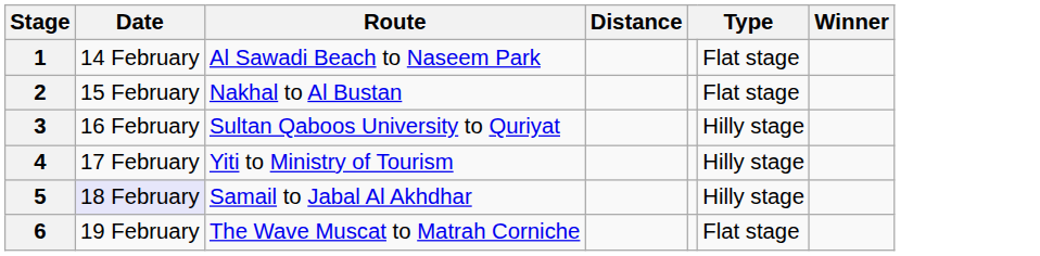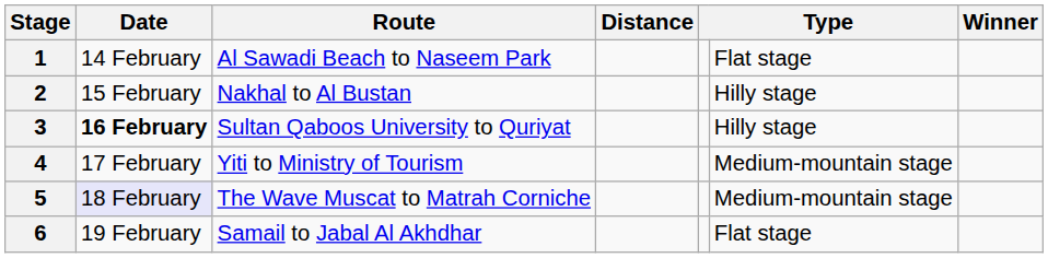 <table class="wikitable">
 <tr>
 <th scope="col">Stage</th>
 <th scope="col">Date</th>
 <th scope="col">Route</th>
 <th scope="col">Distance</th>
 <th colspan="2" scope="col">Type</th>
 <th scope="col">Winner</th>
 </tr>
 <tr>
 <th scope="row">1</th>
 <td>14 February</td>
 <td><a href='#'>Al Sawadi Beach</a> to <a href='#'>Naseem Park</a></td>
 <td style="text-align:center;"></td>
 <td></td>
 <td>Flat stage</td>
 <td></td>
 </tr>
 <tr>
 <th scope="row">2</th>
 <td>15 February</td>
 <td><a href='#'>Nakhal</a> to <a href='#'>Al Bustan</a></td>
 <td style="text-align:center;"></td>
 <td></td>
-<td>Flat stage</td>
+<td>Hilly stage</td>
 <td></td>
 </tr>
 <tr>
 <th scope="row">3</th>
-<td>16 February</td>
+<td><strong>16 February</strong></td>
 <td><a href='#'>Sultan Qaboos University</a> to <a href='#'>Quriyat</a></td>
 <td style="text-align:center;"></td>
 <td></td>
 <td>Hilly stage</td>
 <td></td>
 </tr>
 <tr>
 <th scope="row">4</th>
 <td>17 February</td>
 <td><a href='#'>Yiti</a> to <a href='#'>Ministry of Tourism</a></td>
 <td style="text-align:center;"></td>
 <td></td>
-<td>Hilly stage</td>
+<td>Medium-mountain stage</td>
 <td></td>
 </tr>
 <tr>
 <th scope="row">5</th>
 <td style="background: lavender;">18 February</td>
-<td><a href='#'>Samail</a> to <a href='#'>Jabal Al Akhdhar</a></td>
+<td><a href='#'>The Wave Muscat</a> to <a href='#'>Matrah Corniche</a></td>
 <td style="text-align:center;"></td>
 <td></td>
-<td>Hilly stage</td>
+<td>Medium-mountain stage</td>
 <td></td>
 </tr>
 <tr>
 <th scope="row">6</th>
 <td>19 February</td>
-<td><a href='#'>The Wave Muscat</a> to <a href='#'>Matrah Corniche</a></td>
+<td><a href='#'>Samail</a> to <a href='#'>Jabal Al Akhdhar</a></td>
 <td style="text-align:center;"></td>
 <td></td>
 <td>Flat stage</td>
 <td></td>
 </tr>
 </table>
